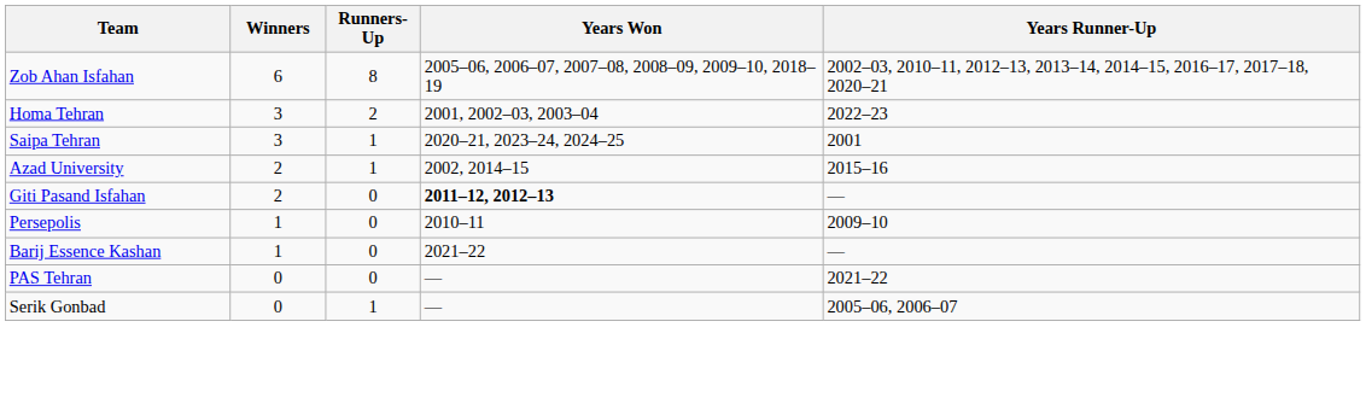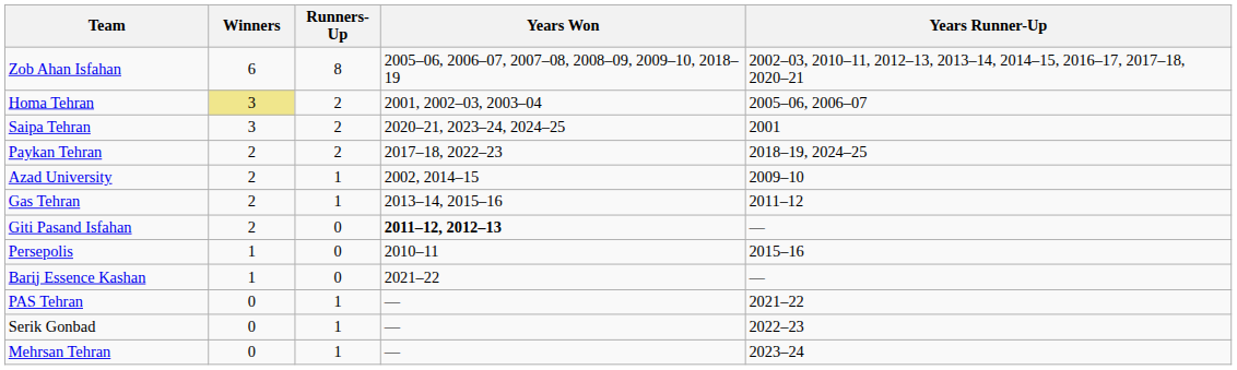 <table class="wikitable" style="text-align:center;">
 <tr>
 <th width=200>Team</th>
 <th width=80>Winners</th>
 <th width=80>Runners-Up</th>
 <th>Years Won</th>
 <th>Years Runner-Up</th>
 </tr>
 <tr>
 <td align=left><a href='#'>Zob Ahan Isfahan</a></td>
 <td>6</td>
 <td>8</td>
 <td align=left>2005–06, 2006–07, 2007–08, 2008–09, 2009–10, 2018–19</td>
 <td align=left>2002–03, 2010–11, 2012–13, 2013–14, 2014–15, 2016–17, 2017–18, 2020–21</td>
 </tr>
 <tr>
 <td align=left><a href='#'>Homa Tehran</a></td>
-<td>3</td>
+<td style="background: khaki;">3</td>
 <td>2</td>
 <td align=left>2001, 2002–03, 2003–04</td>
-<td align=left>2022–23</td>
+<td align=left>2005–06, 2006–07</td>
 </tr>
 <tr>
 <td align=left><a href='#'>Saipa Tehran</a></td>
 <td>3</td>
-<td>1</td>
+<td>2</td>
 <td align=left>2020–21, 2023–24, 2024–25</td>
 <td align=left>2001</td>
+</tr>
+<tr>
+<td align=left><a href='#'>Paykan Tehran</a></td>
+<td>2</td>
+<td>2</td>
+<td align=left>2017–18, 2022–23</td>
+<td align=left>2018–19, 2024–25</td>
 </tr>
 <tr>
 <td align=left><a href='#'>Azad University</a></td>
 <td>2</td>
 <td>1</td>
 <td align=left>2002, 2014–15</td>
-<td align=left>2015–16</td>
+<td align=left>2009–10</td>
+</tr>
+<tr>
+<td align=left><a href='#'>Gas Tehran</a></td>
+<td>2</td>
+<td>1</td>
+<td align=left>2013–14, 2015–16</td>
+<td align=left>2011–12</td>
 </tr>
 <tr>
 <td align=left><a href='#'>Giti Pasand Isfahan</a></td>
 <td>2</td>
 <td>0</td>
 <td align=left><strong>2011–12, 2012–13</strong></td>
 <td align=left>—</td>
 </tr>
 <tr>
 <td align=left><a href='#'>Persepolis</a></td>
 <td>1</td>
 <td>0</td>
 <td align=left>2010–11</td>
-<td align=left>2009–10</td>
+<td align=left>2015–16</td>
 </tr>
 <tr>
 <td align=left><a href='#'>Barij Essence Kashan</a></td>
 <td>1</td>
 <td>0</td>
 <td align=left>2021–22</td>
 <td align=left>—</td>
 </tr>
 <tr>
 <td align=left><a href='#'>PAS Tehran</a></td>
 <td>0</td>
-<td>0</td>
+<td>1</td>
 <td align=left>—</td>
 <td align=left>2021–22</td>
 </tr>
 <tr>
 <td align=left>Serik Gonbad</td>
 <td>0</td>
 <td>1</td>
 <td align=left>—</td>
-<td align=left>2005–06, 2006–07</td>
+<td align=left>2022–23</td>
+</tr>
+<tr>
+<td align=left><a href='#'>Mehrsan Tehran</a></td>
+<td>0</td>
+<td>1</td>
+<td align=left>—</td>
+<td align=left>2023–24</td>
 </tr>
 </table>
